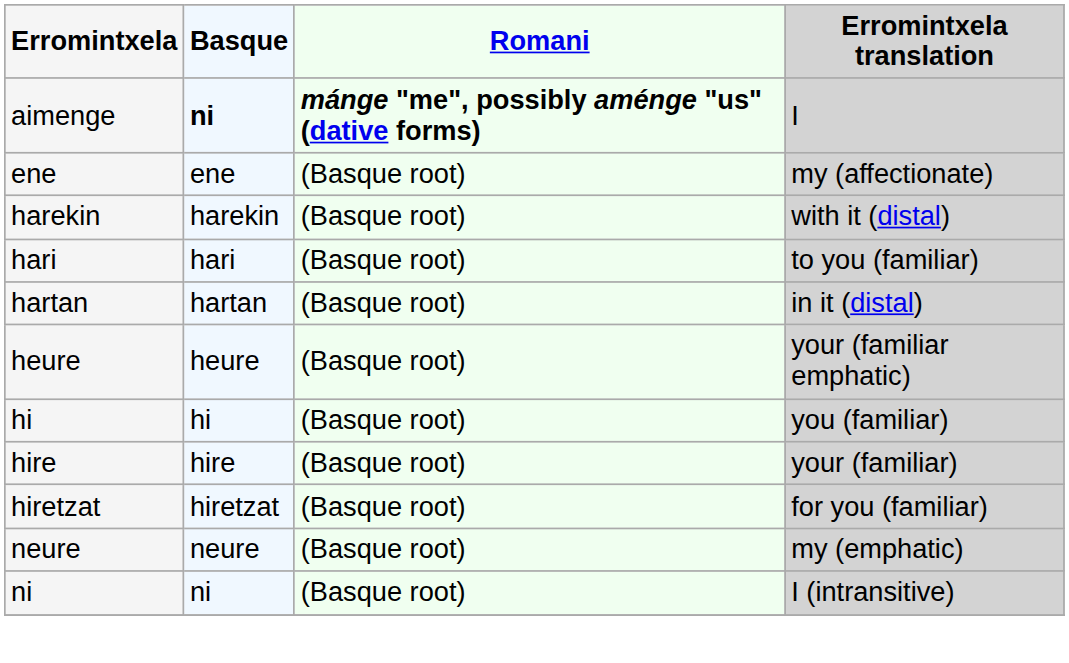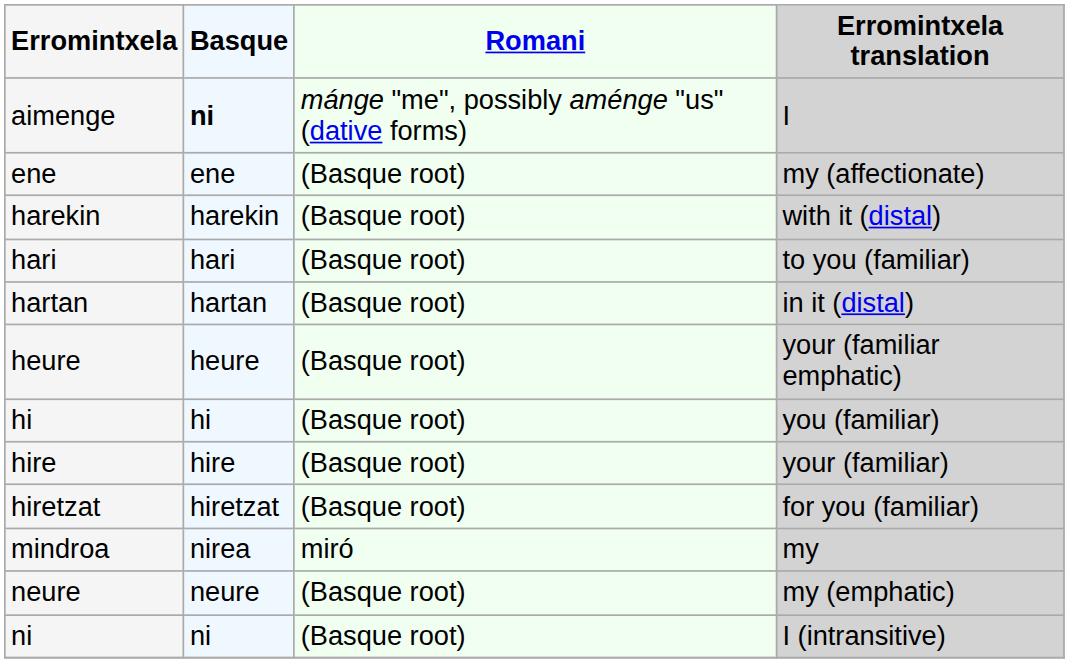 <table class="wikitable" style="width:100%; font-size: 100%">
 <tr>
 <th style="background-color: whitesmoke"><strong>Erromintxela</strong></th>
 <th style="background-color: aliceblue"><strong>Basque</strong></th>
 <th style="background-color: honeydew"><strong><a href='#'>Romani</a></strong></th>
 <th style="background-color: lightgrey"><strong>Erromintxela translation</strong></th>
 </tr>
 <tr>
 <td style="background-color: whitesmoke">aimenge</td>
 <td style="background-color: aliceblue"><strong>ni</strong></td>
-<td style="background-color: honeydew"><strong><em>mánge</em> "me", possibly <em>aménge</em> "us" (<a href='#'>dative</a> forms)</strong></td>
+<td style="background-color: honeydew"><em>mánge</em> "me", possibly <em>aménge</em> "us" (<a href='#'>dative</a> forms)</td>
 <td style="background-color: lightgrey">I</td>
 </tr>
 <tr>
 <td style="background-color: whitesmoke">ene</td>
 <td style="background-color: aliceblue">ene</td>
 <td style="background-color: honeydew">(Basque root)</td>
 <td style="background-color: lightgrey">my (affectionate)</td>
 </tr>
 <tr>
 <td style="background-color: whitesmoke">harekin</td>
 <td style="background-color: aliceblue">harekin</td>
 <td style="background-color: honeydew">(Basque root)</td>
 <td style="background-color: lightgrey">with it (<a href='#'>distal</a>)</td>
 </tr>
 <tr>
 <td style="background-color: whitesmoke">hari</td>
 <td style="background-color: aliceblue">hari</td>
 <td style="background-color: honeydew">(Basque root)</td>
 <td style="background-color: lightgrey">to you (familiar)</td>
 </tr>
 <tr>
 <td style="background-color: whitesmoke">hartan</td>
 <td style="background-color: aliceblue">hartan</td>
 <td style="background-color: honeydew">(Basque root)</td>
 <td style="background-color: lightgrey">in it (<a href='#'>distal</a>)</td>
 </tr>
 <tr>
 <td style="background-color: whitesmoke">heure</td>
 <td style="background-color: aliceblue">heure</td>
 <td style="background-color: honeydew">(Basque root)</td>
 <td style="background-color: lightgrey">your (familiar emphatic)</td>
 </tr>
 <tr>
 <td style="background-color: whitesmoke">hi</td>
 <td style="background-color: aliceblue">hi</td>
 <td style="background-color: honeydew">(Basque root)</td>
 <td style="background-color: lightgrey">you (familiar)</td>
 </tr>
 <tr>
 <td style="background-color: whitesmoke">hire</td>
 <td style="background-color: aliceblue">hire</td>
 <td style="background-color: honeydew">(Basque root)</td>
 <td style="background-color: lightgrey">your (familiar)</td>
 </tr>
 <tr>
 <td style="background-color: whitesmoke">hiretzat</td>
 <td style="background-color: aliceblue">hiretzat</td>
 <td style="background-color: honeydew">(Basque root)</td>
 <td style="background-color: lightgrey">for you (familiar)</td>
 </tr>
 <tr>
+<td style="background-color: whitesmoke">mindroa</td>
+<td style="background-color: aliceblue">nirea</td>
+<td style="background-color: honeydew">miró</td>
+<td style="background-color: lightgrey">my</td>
+</tr>
+<tr>
 <td style="background-color: whitesmoke">neure</td>
 <td style="background-color: aliceblue">neure</td>
 <td style="background-color: honeydew">(Basque root)</td>
 <td style="background-color: lightgrey">my (emphatic)</td>
 </tr>
 <tr>
 <td style="background-color: whitesmoke">ni</td>
 <td style="background-color: aliceblue">ni</td>
 <td style="background-color: honeydew">(Basque root)</td>
 <td style="background-color: lightgrey">I (intransitive)</td>
 </tr>
 <tr>
 </tr>
 </table>
